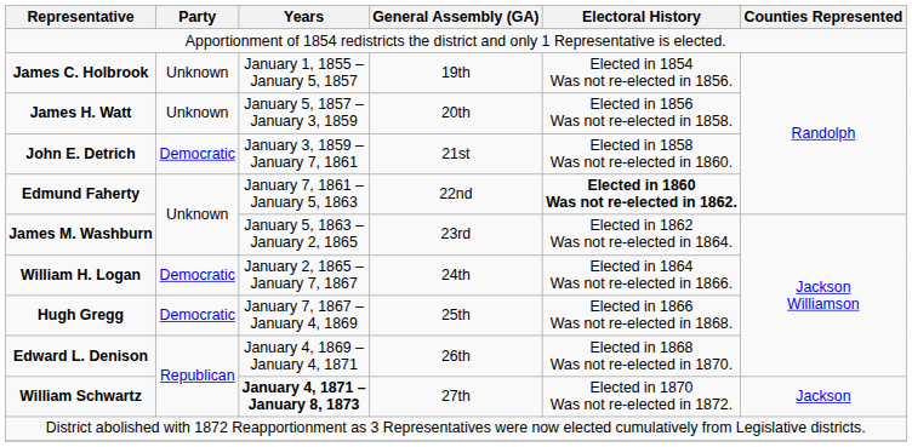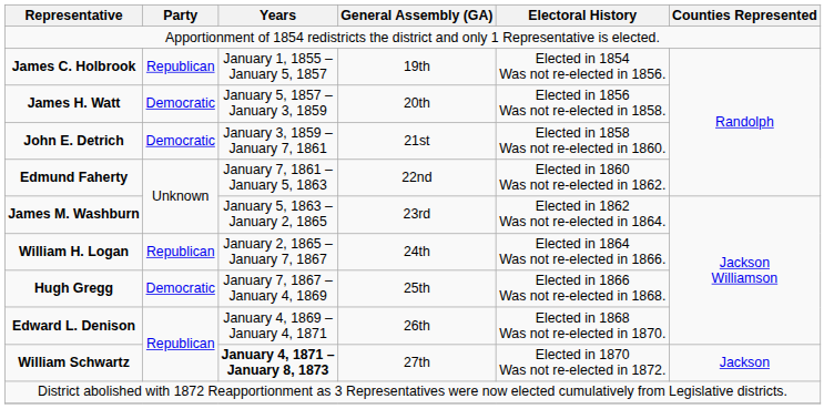 <table class="wikitable" style="text-align:center">
 <tr>
 <th>Representative</th>
 <th>Party</th>
 <th>Years</th>
 <th>General Assembly (GA)</th>
 <th>Electoral History</th>
 <th>Counties Represented</th>
 </tr>
 <tr>
 <td colspan=6>Apportionment of 1854 redistricts the district and only 1 Representative is elected.</td>
 </tr>
 <tr>
 <td><strong>James C. Holbrook</strong></td>
-<td>Unknown</td>
+<td><a href='#'>Republican</a></td>
 <td>January 1, 1855 –<br>January 5, 1857</td>
 <td>19th</td>
 <td>Elected in 1854<br>Was not re-elected in 1856.</td>
 <td rowspan=4><a href='#'>Randolph</a></td>
 </tr>
 <tr>
 <td><strong>James H. Watt</strong></td>
-<td>Unknown</td>
+<td><a href='#'>Democratic</a></td>
 <td>January 5, 1857 –<br>January 3, 1859</td>
 <td>20th</td>
 <td>Elected in 1856<br>Was not re-elected in 1858.</td>
 </tr>
 <tr>
 <td><strong>John E. Detrich</strong></td>
 <td><a href='#'>Democratic</a></td>
 <td>January 3, 1859 –<br>January 7, 1861</td>
 <td>21st</td>
 <td>Elected in 1858<br>Was not re-elected in 1860.</td>
 </tr>
 <tr>
 <td><strong>Edmund Faherty</strong></td>
 <td rowspan=2>Unknown</td>
 <td>January 7, 1861 –<br>January 5, 1863</td>
 <td>22nd</td>
-<td><strong>Elected in 1860<br>Was not re-elected in 1862.</strong></td>
+<td>Elected in 1860<br>Was not re-elected in 1862.</td>
 </tr>
 <tr>
 <td><strong>James M. Washburn</strong></td>
 <td>January 5, 1863 –<br>January 2, 1865</td>
 <td>23rd</td>
 <td>Elected in 1862<br>Was not re-elected in 1864.</td>
 <td rowspan=4><a href='#'>Jackson</a><br><a href='#'>Williamson</a></td>
 </tr>
 <tr>
 <td><strong>William H. Logan</strong></td>
-<td><a href='#'>Democratic</a></td>
+<td><a href='#'>Republican</a></td>
 <td>January 2, 1865 –<br>January 7, 1867</td>
 <td>24th</td>
 <td>Elected in 1864<br>Was not re-elected in 1866.</td>
 </tr>
 <tr>
 <td><strong>Hugh Gregg</strong></td>
 <td><a href='#'>Democratic</a></td>
 <td>January 7, 1867 –<br>January 4, 1869</td>
 <td>25th</td>
 <td>Elected in 1866<br>Was not re-elected in 1868.</td>
 </tr>
 <tr>
 <td><strong>Edward L. Denison</strong></td>
 <td rowspan=2 ><a href='#'>Republican</a></td>
 <td>January 4, 1869 –<br>January 4, 1871</td>
 <td>26th</td>
 <td>Elected in 1868<br>Was not re-elected in 1870.</td>
 </tr>
 <tr>
 <td><strong>William Schwartz</strong></td>
 <td><strong>January 4, 1871 –<br>January 8, 1873</strong></td>
 <td>27th</td>
 <td>Elected in 1870<br>Was not re-elected in 1872.</td>
 <td><a href='#'>Jackson</a></td>
 </tr>
 <tr>
 <td colspan=6>District abolished with 1872 Reapportionment as 3 Representatives were now elected cumulatively from Legislative districts.</td>
 </tr>
 <tr>
 </tr>
 </table>
